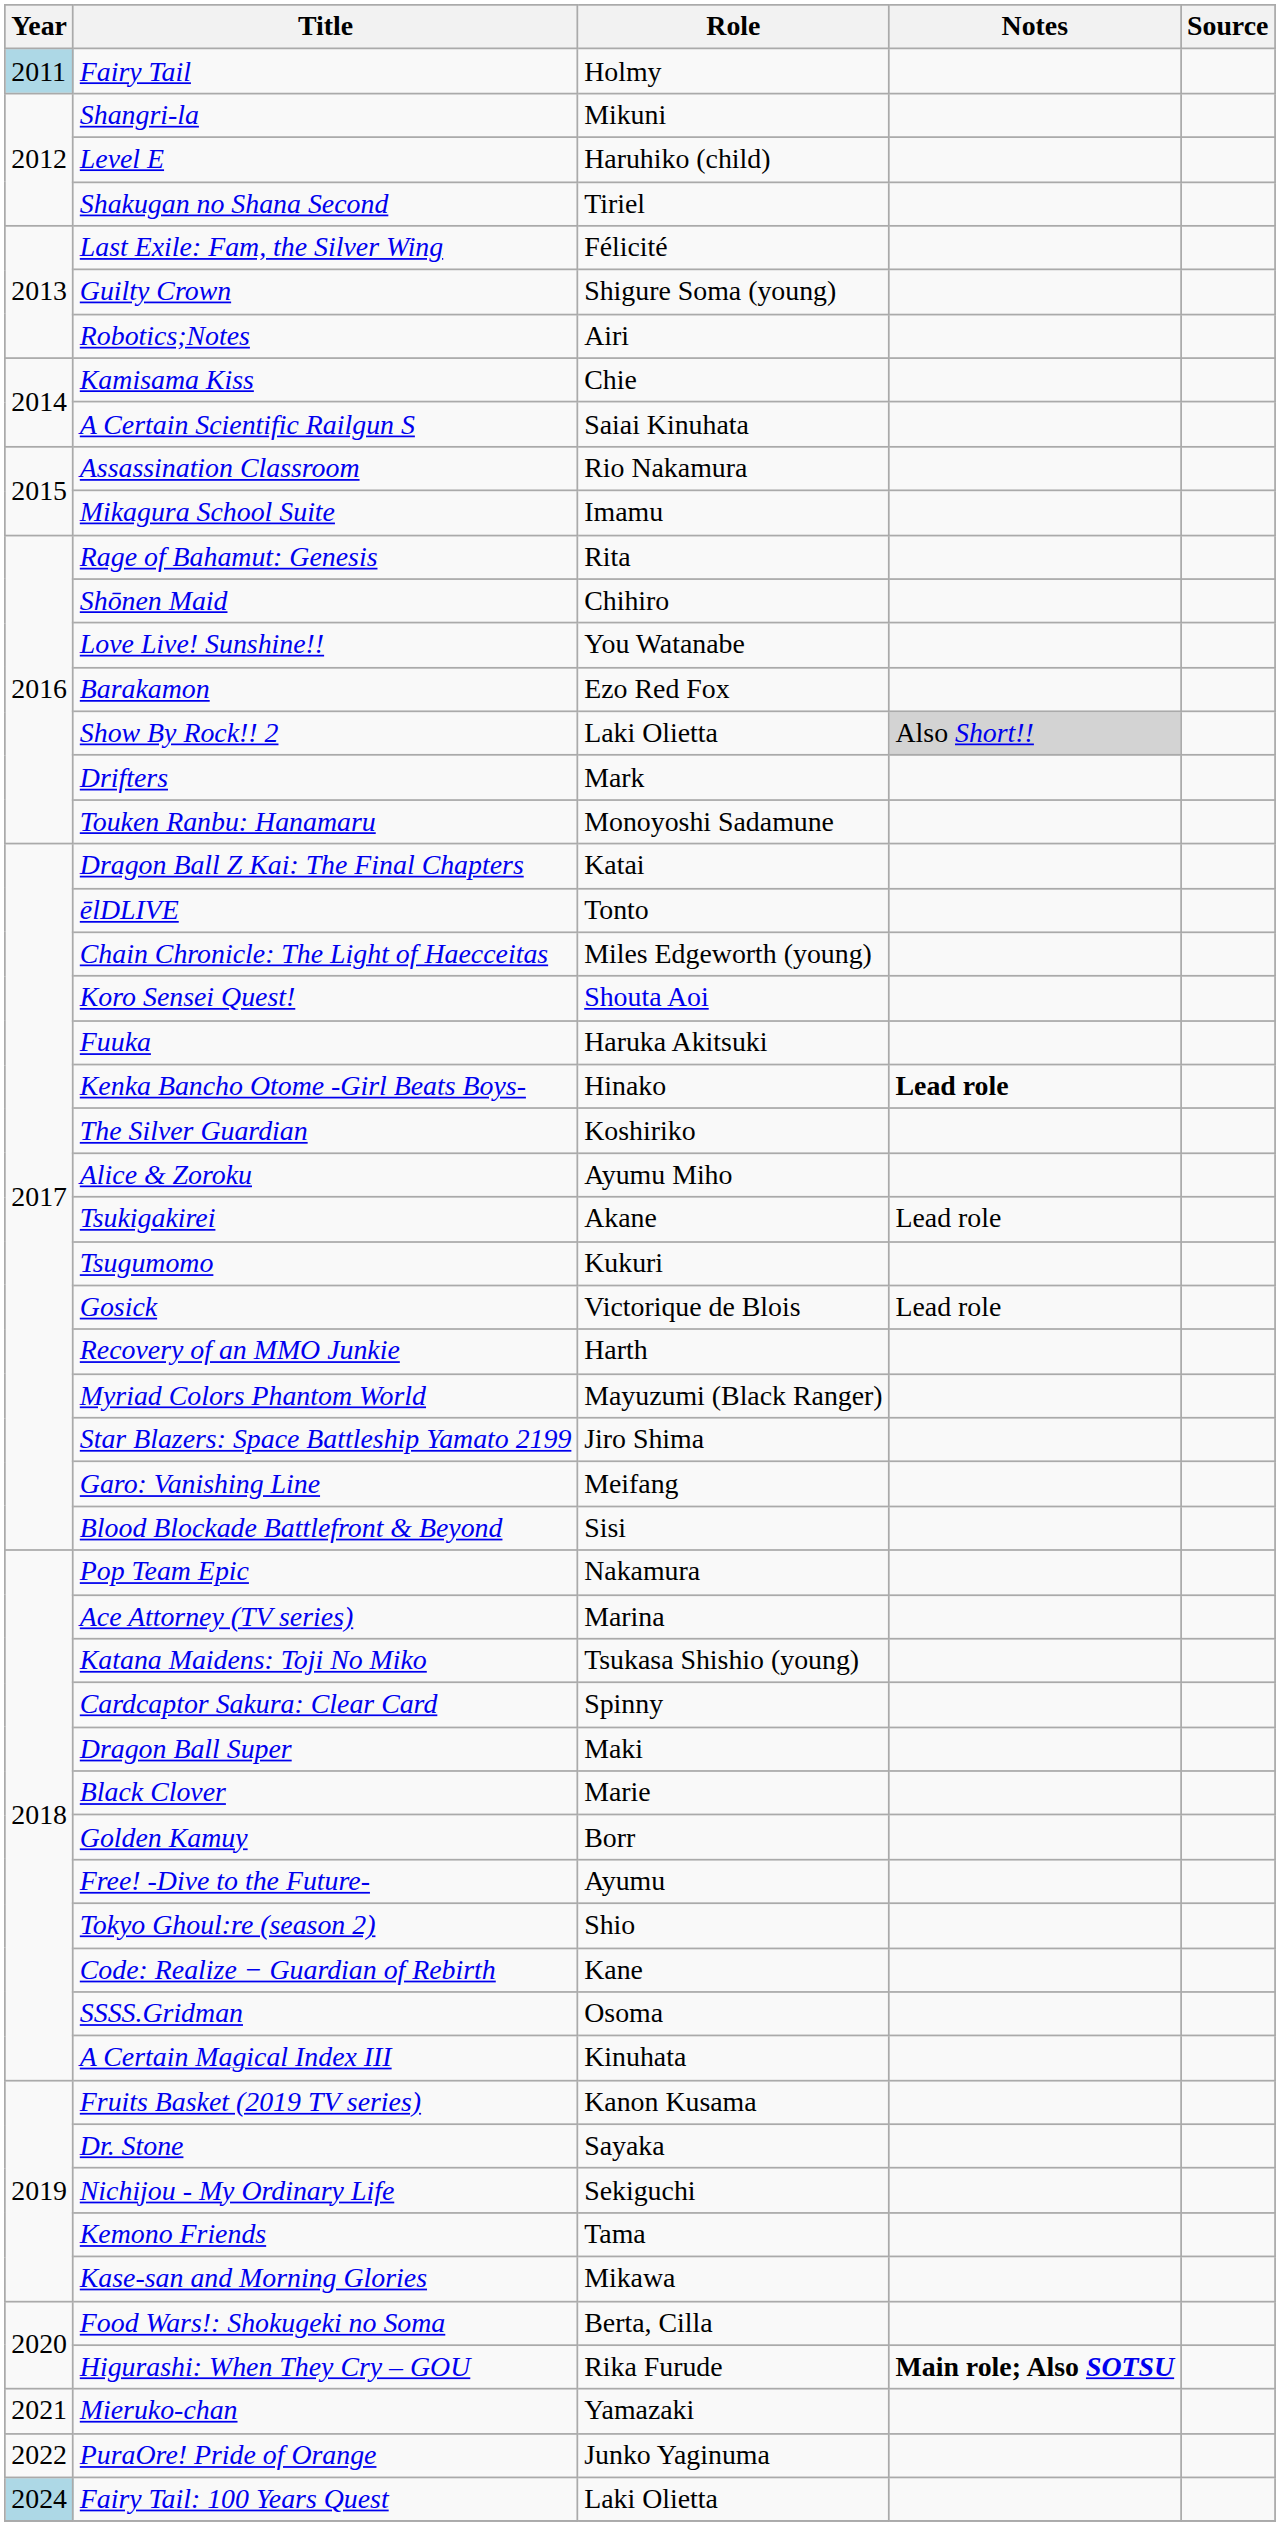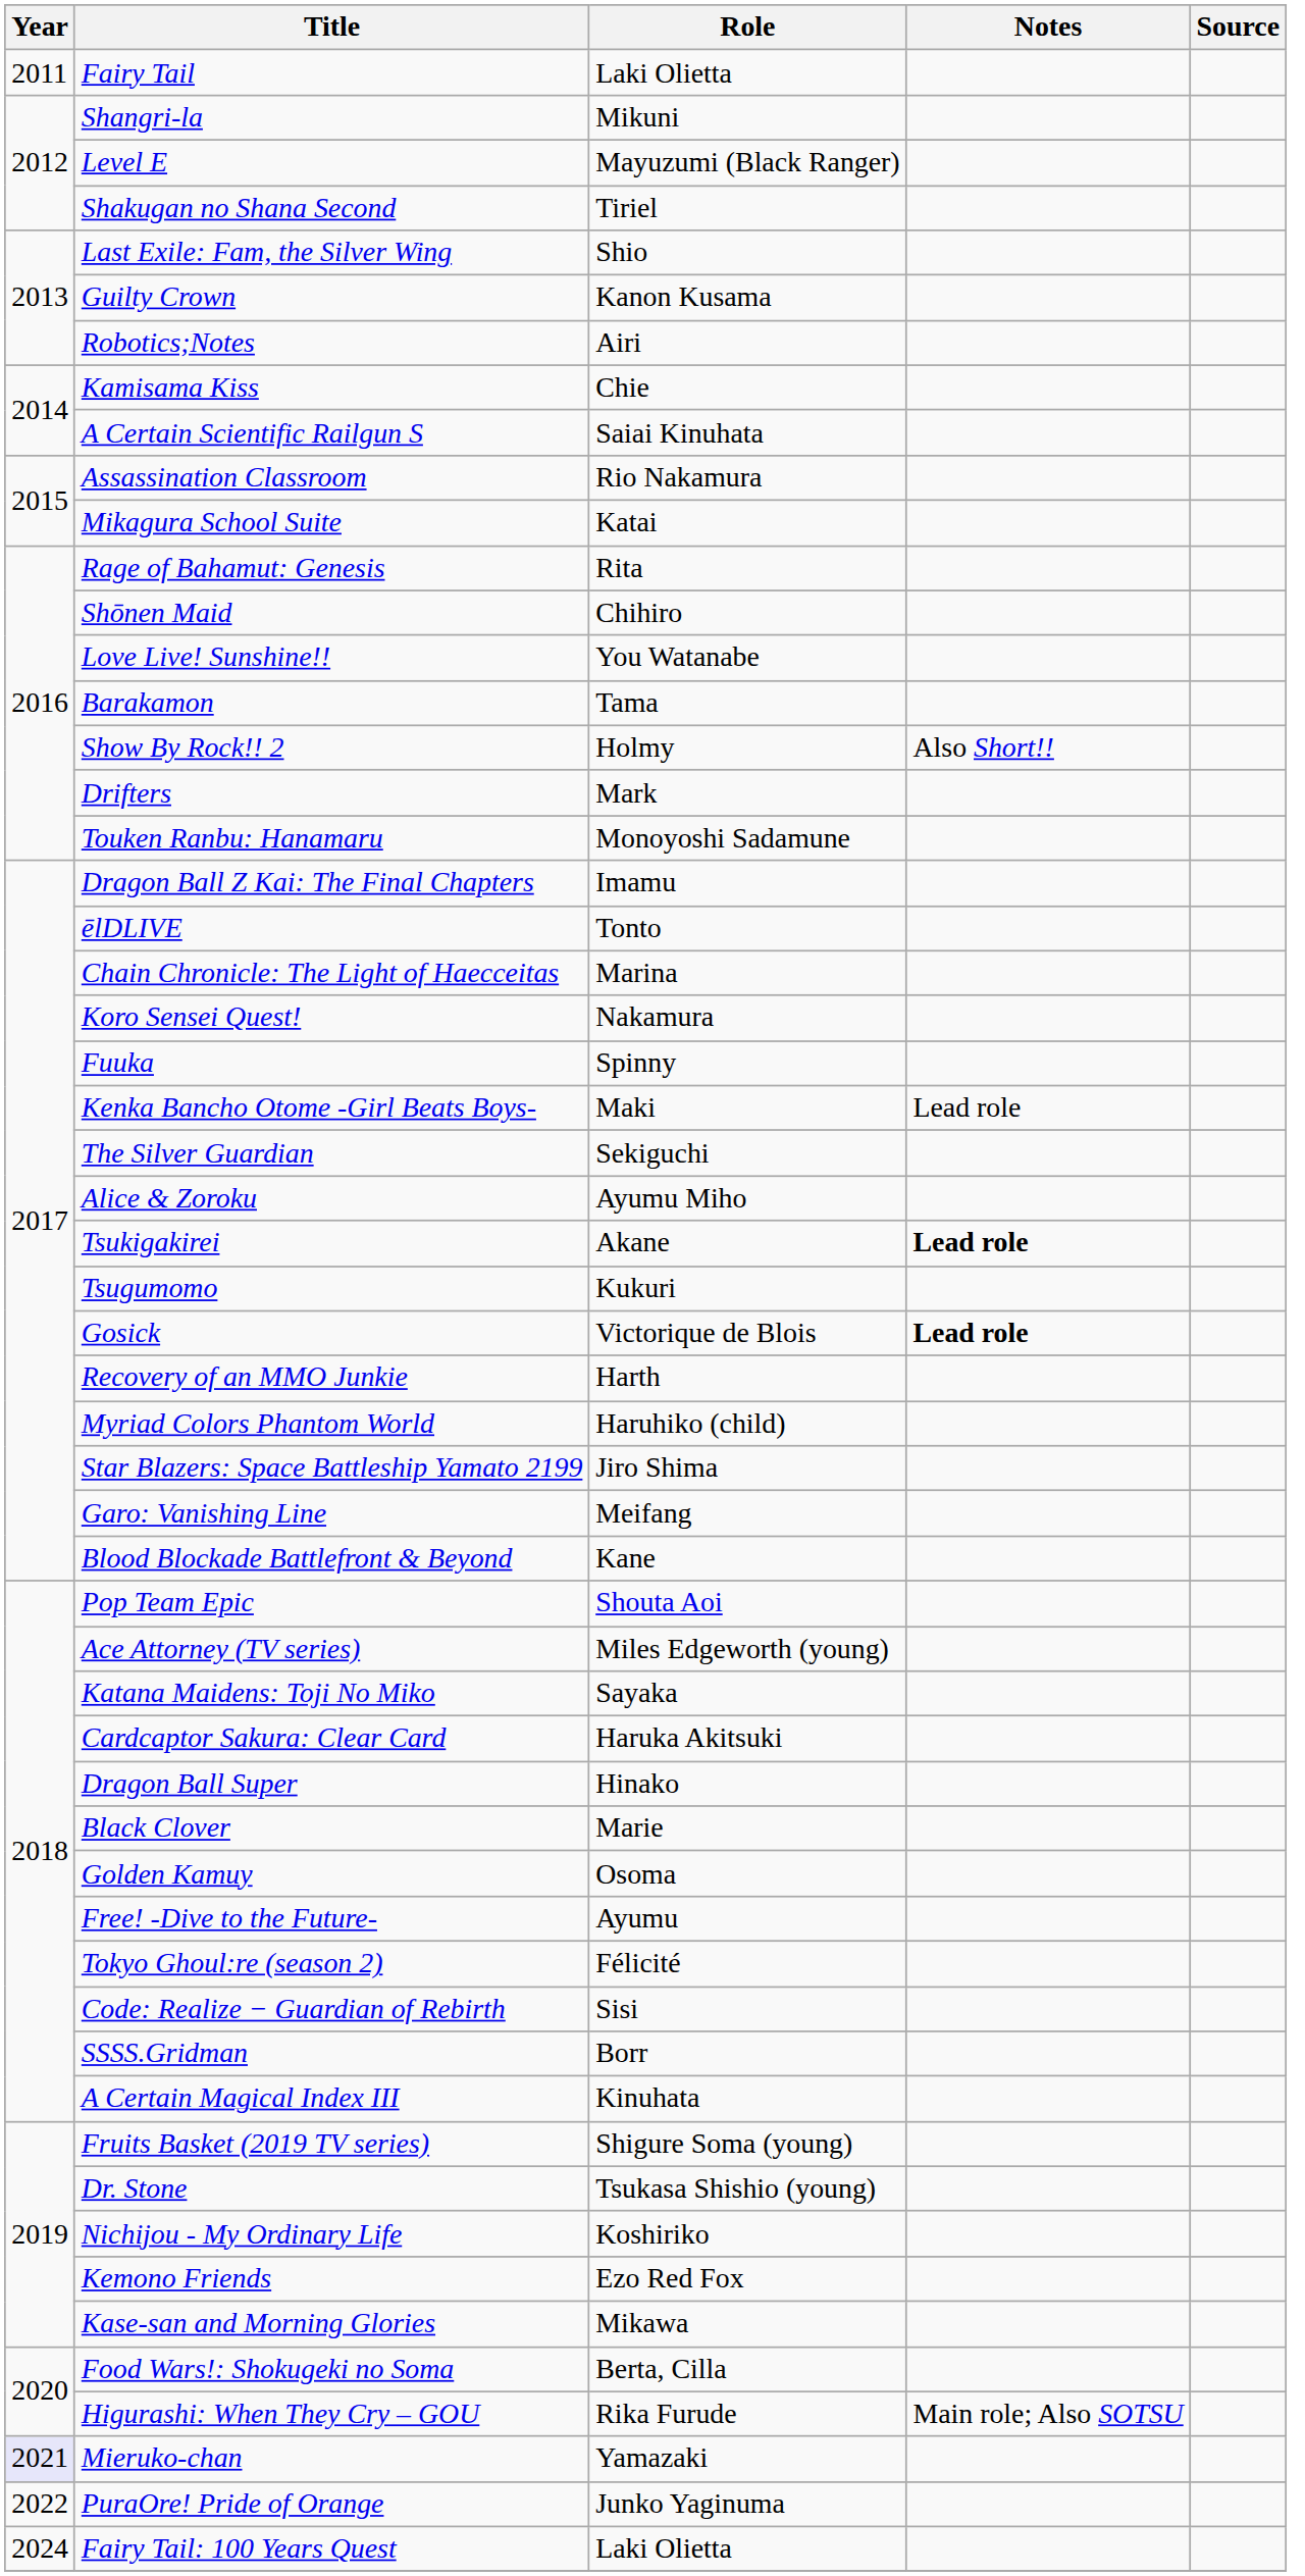 <table class="wikitable sortable plainrowheaders">
 <tr>
 <th>Year</th>
 <th>Title</th>
 <th>Role</th>
 <th class="unsortable">Notes</th>
 <th class="unsortable">Source</th>
 </tr>
 <tr>
-<td style="background: lightblue;">2011</td>
+<td>2011</td>
 <td><em><a href='#'>Fairy Tail</a></em></td>
-<td>Holmy</td>
+<td>Laki Olietta</td>
 <td></td>
 <td></td>
 </tr>
 <tr>
 <td rowspan="3">2012</td>
 <td><em><a href='#'>Shangri-la</a></em></td>
 <td>Mikuni</td>
 <td></td>
 <td></td>
 </tr>
 <tr>
 <td><em><a href='#'>Level E</a></em></td>
-<td>Haruhiko (child)</td>
+<td>Mayuzumi (Black Ranger)</td>
 <td></td>
 <td></td>
 </tr>
 <tr>
 <td><em><a href='#'>Shakugan no Shana Second</a></em></td>
 <td>Tiriel</td>
 <td></td>
 <td></td>
 </tr>
 <tr>
 <td rowspan="3">2013</td>
 <td><em><a href='#'>Last Exile: Fam, the Silver Wing</a></em></td>
-<td>Félicité</td>
+<td>Shio</td>
 <td></td>
 <td></td>
 </tr>
 <tr>
 <td><em><a href='#'>Guilty Crown</a></em></td>
-<td>Shigure Soma (young)</td>
+<td>Kanon Kusama</td>
 <td></td>
 <td></td>
 </tr>
 <tr>
 <td><em><a href='#'>Robotics;Notes</a></em></td>
 <td>Airi</td>
 <td></td>
 <td></td>
 </tr>
 <tr>
 <td rowspan="2">2014</td>
 <td><em><a href='#'>Kamisama Kiss</a></em></td>
 <td>Chie</td>
 <td></td>
 <td></td>
 </tr>
 <tr>
 <td><em><a href='#'>A Certain Scientific Railgun S</a></em></td>
 <td>Saiai Kinuhata</td>
 <td></td>
 <td></td>
 </tr>
 <tr>
 <td rowspan="2">2015</td>
 <td><em><a href='#'>Assassination Classroom</a></em></td>
 <td>Rio Nakamura</td>
 <td></td>
 <td></td>
 </tr>
 <tr>
 <td><em><a href='#'>Mikagura School Suite</a></em></td>
-<td>Imamu</td>
+<td>Katai</td>
 <td></td>
 <td></td>
 </tr>
 <tr>
 <td rowspan="7">2016</td>
 <td><em><a href='#'>Rage of Bahamut: Genesis</a></em></td>
 <td>Rita</td>
 <td></td>
 <td></td>
 </tr>
 <tr>
 <td><em><a href='#'>Shōnen Maid</a></em></td>
 <td>Chihiro</td>
 <td></td>
 <td></td>
 </tr>
 <tr>
 <td><em><a href='#'>Love Live! Sunshine!!</a></em></td>
 <td>You Watanabe</td>
 <td></td>
 <td></td>
 </tr>
 <tr>
 <td><em><a href='#'>Barakamon</a></em></td>
-<td>Ezo Red Fox</td>
+<td>Tama</td>
 <td></td>
 <td></td>
 </tr>
 <tr>
 <td><em><a href='#'>Show By Rock!! 2</a></em></td>
-<td>Laki Olietta</td>
-<td style="background: lightgrey;">Also <em><a href='#'>Short!!</a></em></td>
+<td>Holmy</td>
+<td>Also <em><a href='#'>Short!!</a></em></td>
 <td></td>
 </tr>
 <tr>
 <td><em><a href='#'>Drifters</a></em></td>
 <td>Mark</td>
 <td></td>
 <td></td>
 </tr>
 <tr>
 <td><em><a href='#'>Touken Ranbu: Hanamaru</a></em></td>
 <td>Monoyoshi Sadamune</td>
 <td></td>
 <td></td>
 </tr>
 <tr>
 <td rowspan="16">2017</td>
 <td><em><a href='#'>Dragon Ball Z Kai: The Final Chapters</a></em></td>
-<td>Katai</td>
+<td>Imamu</td>
 <td></td>
 <td></td>
 </tr>
 <tr>
 <td><em><a href='#'>ēlDLIVE</a></em></td>
 <td>Tonto</td>
 <td></td>
 <td></td>
 </tr>
 <tr>
 <td><em><a href='#'>Chain Chronicle: The Light of Haecceitas</a></em></td>
-<td>Miles Edgeworth (young)</td>
+<td>Marina</td>
 <td></td>
 <td></td>
 </tr>
 <tr>
 <td><em><a href='#'>Koro Sensei Quest!</a></em></td>
-<td><a href='#'>Shouta Aoi</a></td>
+<td>Nakamura</td>
 <td></td>
 <td></td>
 </tr>
 <tr>
 <td><em><a href='#'>Fuuka</a></em></td>
-<td>Haruka Akitsuki</td>
+<td>Spinny</td>
 <td></td>
 <td></td>
 </tr>
 <tr>
 <td><em><a href='#'>Kenka Bancho Otome -Girl Beats Boys-</a></em></td>
-<td>Hinako</td>
-<td><strong>Lead role</strong></td>
+<td>Maki</td>
+<td>Lead role</td>
 <td></td>
 </tr>
 <tr>
 <td><em><a href='#'>The Silver Guardian</a></em></td>
-<td>Koshiriko</td>
+<td>Sekiguchi</td>
 <td></td>
 <td></td>
 </tr>
 <tr>
 <td><em><a href='#'>Alice & Zoroku</a></em></td>
 <td>Ayumu Miho</td>
 <td></td>
 <td></td>
 </tr>
 <tr>
 <td><em><a href='#'>Tsukigakirei</a></em></td>
 <td>Akane</td>
-<td>Lead role</td>
+<td><strong>Lead role</strong></td>
 <td></td>
 </tr>
 <tr>
 <td><em><a href='#'>Tsugumomo</a></em></td>
 <td>Kukuri</td>
 <td></td>
 <td></td>
 </tr>
 <tr>
 <td><em><a href='#'>Gosick</a></em></td>
 <td>Victorique de Blois</td>
-<td>Lead role</td>
+<td><strong>Lead role</strong></td>
 <td></td>
 </tr>
 <tr>
 <td><em><a href='#'>Recovery of an MMO Junkie</a></em></td>
 <td>Harth</td>
 <td></td>
 <td></td>
 </tr>
 <tr>
 <td><em><a href='#'>Myriad Colors Phantom World</a></em></td>
-<td>Mayuzumi (Black Ranger)</td>
+<td>Haruhiko (child)</td>
 <td></td>
 <td></td>
 </tr>
 <tr>
 <td><em><a href='#'>Star Blazers: Space Battleship Yamato 2199</a></em></td>
 <td>Jiro Shima</td>
 <td></td>
 <td></td>
 </tr>
 <tr>
 <td><em><a href='#'>Garo: Vanishing Line</a></em></td>
 <td>Meifang</td>
 <td></td>
 <td></td>
 </tr>
 <tr>
 <td><em><a href='#'>Blood Blockade Battlefront & Beyond</a></em></td>
-<td>Sisi</td>
+<td>Kane</td>
 <td></td>
 <td></td>
 </tr>
 <tr>
 <td rowspan="12">2018</td>
 <td><em><a href='#'>Pop Team Epic</a></em></td>
-<td>Nakamura</td>
+<td><a href='#'>Shouta Aoi</a></td>
 <td></td>
 </tr>
 <tr>
 <td><em><a href='#'>Ace Attorney (TV series)</a></em></td>
-<td>Marina</td>
+<td>Miles Edgeworth (young)</td>
 <td></td>
 <td></td>
 </tr>
 <tr>
 <td><em><a href='#'>Katana Maidens: Toji No Miko</a></em></td>
-<td>Tsukasa Shishio (young)</td>
+<td>Sayaka</td>
 <td></td>
 <td></td>
 </tr>
 <tr>
 <td><em><a href='#'>Cardcaptor Sakura: Clear Card</a></em></td>
-<td>Spinny</td>
+<td>Haruka Akitsuki</td>
 <td></td>
 <td></td>
 </tr>
 <tr>
 <td><em><a href='#'>Dragon Ball Super</a></em></td>
-<td>Maki</td>
+<td>Hinako</td>
 <td></td>
 <td></td>
 </tr>
 <tr>
 <td><em><a href='#'>Black Clover</a></em></td>
 <td>Marie</td>
 <td></td>
 <td></td>
 </tr>
 <tr>
 <td><em><a href='#'>Golden Kamuy</a></em></td>
-<td>Borr</td>
+<td>Osoma</td>
 <td></td>
 <td></td>
 </tr>
 <tr>
 <td><em><a href='#'>Free! -Dive to the Future-</a></em></td>
 <td>Ayumu</td>
 <td></td>
 <td></td>
 </tr>
 <tr>
 <td><em><a href='#'>Tokyo Ghoul:re (season 2)</a></em></td>
-<td>Shio</td>
+<td>Félicité</td>
 <td></td>
 <td></td>
 </tr>
 <tr>
 <td><em><a href='#'>Code: Realize − Guardian of Rebirth</a></em></td>
-<td>Kane</td>
+<td>Sisi</td>
 <td></td>
 <td></td>
 </tr>
 <tr>
 <td><em><a href='#'>SSSS.Gridman</a></em></td>
-<td>Osoma</td>
+<td>Borr</td>
 <td></td>
 <td></td>
 </tr>
 <tr>
 <td><em><a href='#'>A Certain Magical Index III</a></em></td>
 <td>Kinuhata</td>
 <td></td>
 <td></td>
 </tr>
 <tr>
 <td rowspan="5">2019</td>
 <td><em><a href='#'>Fruits Basket (2019 TV series)</a></em></td>
-<td>Kanon Kusama</td>
+<td>Shigure Soma (young)</td>
 <td></td>
 <td></td>
 </tr>
 <tr>
 <td><em><a href='#'>Dr. Stone</a></em></td>
-<td>Sayaka</td>
+<td>Tsukasa Shishio (young)</td>
 <td></td>
 <td></td>
 </tr>
 <tr>
 <td><em><a href='#'>Nichijou - My Ordinary Life</a></em></td>
-<td>Sekiguchi</td>
+<td>Koshiriko</td>
 <td></td>
 <td></td>
 </tr>
 <tr>
 <td><em><a href='#'>Kemono Friends</a></em></td>
-<td>Tama</td>
+<td>Ezo Red Fox</td>
 <td></td>
 <td></td>
 </tr>
 <tr>
 <td><em><a href='#'>Kase-san and Morning Glories</a></em></td>
 <td>Mikawa</td>
 <td></td>
 <td></td>
 </tr>
 <tr>
 <td rowspan="2">2020</td>
 <td><em><a href='#'>Food Wars!: Shokugeki no Soma</a></em></td>
 <td>Berta, Cilla</td>
 <td></td>
 <td></td>
 </tr>
 <tr>
 <td><em><a href='#'>Higurashi: When They Cry – GOU</a></em></td>
 <td>Rika Furude</td>
-<td><strong>Main role; Also <em><a href='#'>SOTSU</a></em></strong></td>
+<td>Main role; Also <em><a href='#'>SOTSU</a></em></td>
 <td></td>
 </tr>
 <tr>
-<td>2021</td>
+<td style="background: lavender;">2021</td>
 <td><em><a href='#'>Mieruko-chan</a></em></td>
 <td>Yamazaki</td>
 <td></td>
 <td></td>
 </tr>
 <tr>
 <td>2022</td>
 <td><em><a href='#'>PuraOre! Pride of Orange</a></em></td>
 <td>Junko Yaginuma</td>
 <td></td>
 <td></td>
 </tr>
 <tr>
-<td style="background: lightblue;">2024</td>
+<td>2024</td>
 <td><em><a href='#'>Fairy Tail: 100 Years Quest</a></em></td>
 <td>Laki Olietta</td>
 <td></td>
 <td></td>
 </tr>
 <tr>
 </tr>
 </table>
